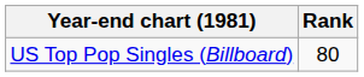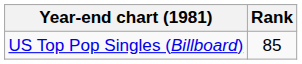 <table class="wikitable sortable">
 <tr>
 <th>Year-end chart (1981)</th>
 <th>Rank</th>
 </tr>
 <tr>
 <td><a href='#'>US Top Pop Singles (<em>Billboard</em>)</a></td>
-<td align="center">80</td>
+<td align="center">85</td>
 </tr>
 </table>
